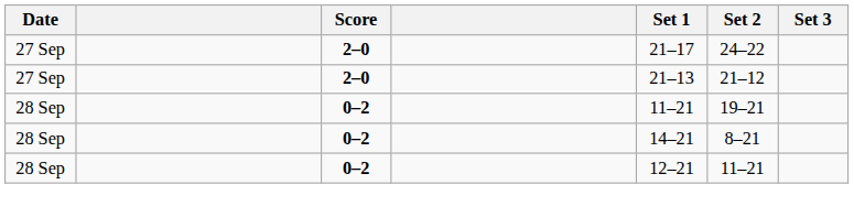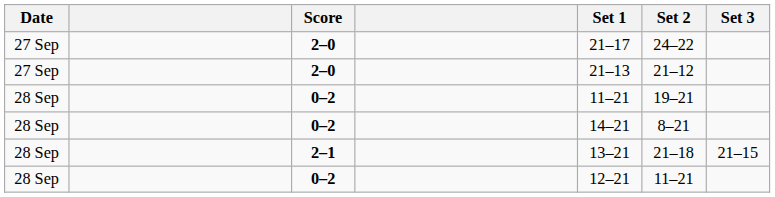 <table class="wikitable" style="text-align: center; font-size:90% ">
 <tr>
 <th width="50">Date</th>
 <th align="right" width="190"></th>
 <th width="50">Score</th>
 <th align="left" width="190"></th>
 <th width="50">Set 1</th>
 <th width="50">Set 2</th>
 <th width="50">Set 3</th>
 </tr>
 <tr>
 <td>27 Sep</td>
 <td align=right><strong></strong></td>
 <td align=center><strong>2–0</strong></td>
 <td align=left></td>
 <td>21–17</td>
 <td>24–22</td>
 <td></td>
 </tr>
 <tr>
 <td>27 Sep</td>
 <td align=right><strong></strong></td>
 <td align=center><strong>2–0</strong></td>
 <td align=left></td>
 <td>21–13</td>
 <td>21–12</td>
 <td></td>
 </tr>
 <tr>
 <td>28 Sep</td>
 <td align=right></td>
 <td align=center><strong>0–2</strong></td>
 <td align=left><strong></strong></td>
 <td>11–21</td>
 <td>19–21</td>
 <td></td>
 </tr>
 <tr>
 <td>28 Sep</td>
 <td align=right></td>
 <td align=center><strong>0–2</strong></td>
 <td align=left><strong></strong></td>
 <td>14–21</td>
 <td>8–21</td>
 <td></td>
 </tr>
 <tr>
 <td>28 Sep</td>
+<td align=right><strong></strong></td>
+<td align=center><strong>2–1</strong></td>
+<td align=left></td>
+<td>13–21</td>
+<td>21–18</td>
+<td>21–15</td>
+</tr>
+<tr>
+<td>28 Sep</td>
 <td align=right></td>
 <td align=center><strong>0–2</strong></td>
 <td align=left><strong></strong></td>
 <td>12–21</td>
 <td>11–21</td>
 <td></td>
 </tr>
 </table>
